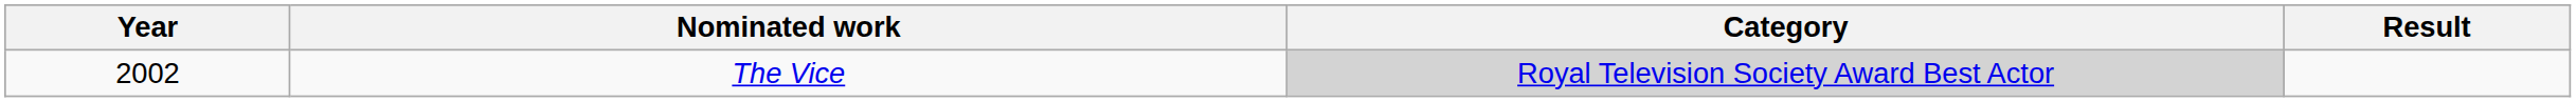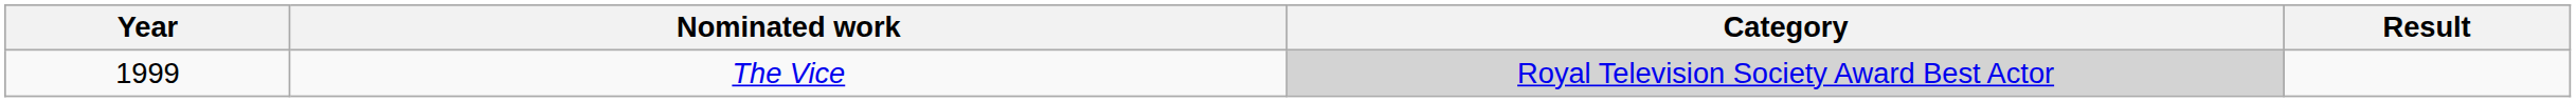 <table width="90%" class="wikitable">
 <tr>
 <th width="10%">Year</th>
 <th width="35%">Nominated work</th>
 <th width="35%">Category</th>
 <th width="10%">Result</th>
 </tr>
 <tr>
-<td align="center">2002</td>
+<td align="center">1999</td>
 <td align="center"><em><a href='#'>The Vice</a></em></td>
 <td align="center" style="background: lightgrey;"><a href='#'>Royal Television Society Award Best Actor</a></td>
 <td></td>
 </tr>
 </table>
